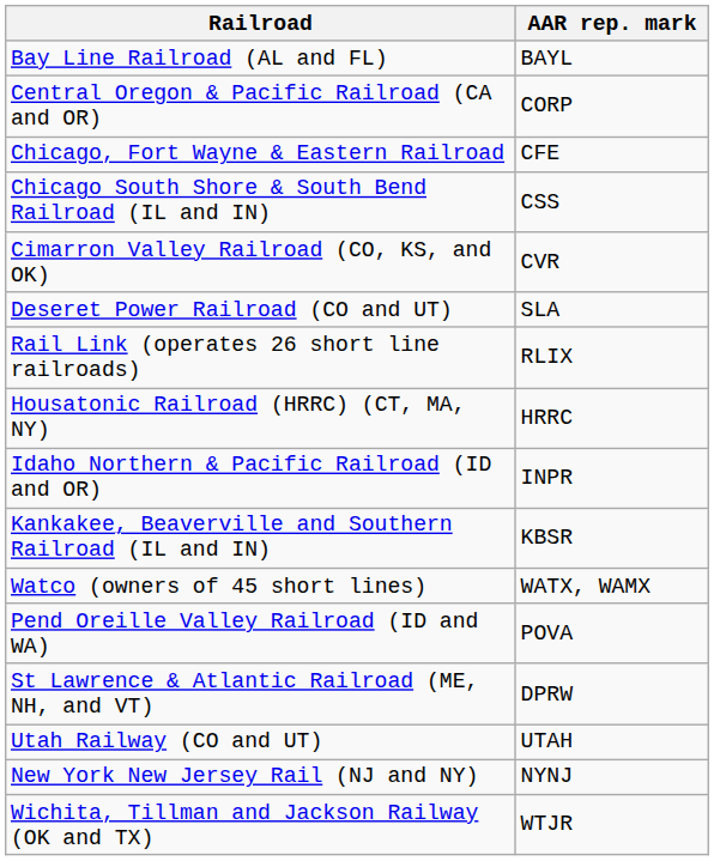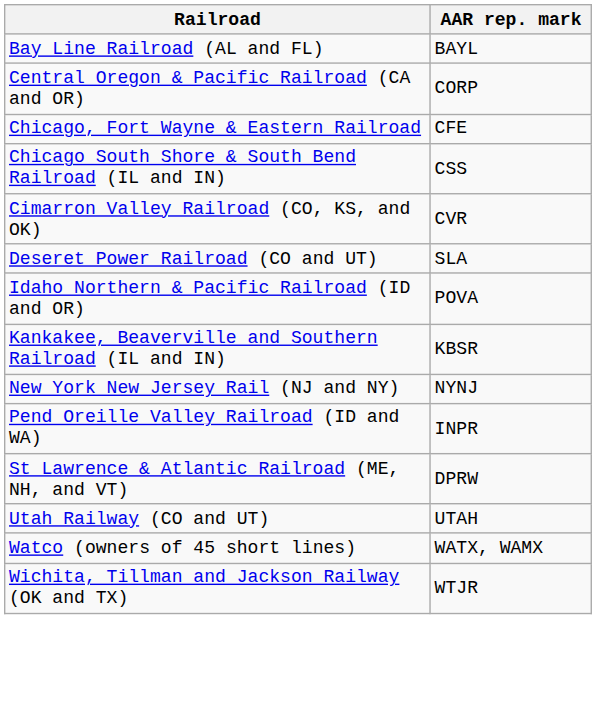 <table class="wikitable" border="1">
 <tr>
 <th width="300px">Railroad</th>
 <th width="110px">AAR rep. mark</th>
 </tr>
 <tr>
 <td width="300px"><a href='#'>Bay Line Railroad</a> (AL and FL)</td>
 <td width="110px">BAYL</td>
 </tr>
 <tr>
 <td width="300px"><a href='#'>Central Oregon & Pacific Railroad</a> (CA and OR)</td>
 <td width="110px">CORP</td>
 </tr>
 <tr>
 <td width="300px"><a href='#'>Chicago, Fort Wayne & Eastern Railroad</a></td>
 <td width="110px">CFE</td>
 </tr>
 <tr>
 <td width="300px"><a href='#'>Chicago South Shore & South Bend Railroad</a> (IL and IN)</td>
 <td width="110px">CSS</td>
 </tr>
 <tr>
 <td width="300px"><a href='#'>Cimarron Valley Railroad</a> (CO, KS, and OK)</td>
 <td width="110px">CVR</td>
 </tr>
 <tr>
 <td width="300px"><a href='#'>Deseret Power Railroad</a> (CO and UT)</td>
 <td width="110px">SLA</td>
 </tr>
 <tr>
-<td width="300px"><a href='#'>Rail Link</a> (operates 26 short line railroads)</td>
-<td width="110px">RLIX</td>
-</tr>
-<tr>
-<td width="300px"><a href='#'>Housatonic Railroad</a> (HRRC) (CT, MA, NY)</td>
-<td width="110px">HRRC</td>
-</tr>
-<tr>
 <td width="300px"><a href='#'>Idaho Northern & Pacific Railroad</a> (ID and OR)</td>
-<td width="110px">INPR</td>
+<td width="110px">POVA</td>
 </tr>
 <tr>
 <td width="300px"><a href='#'>Kankakee, Beaverville and Southern Railroad</a> (IL and IN)</td>
 <td width="110px">KBSR</td>
 </tr>
 <tr>
-<td width="300px"><a href='#'>Watco</a> (owners of 45 short lines)</td>
-<td width="110px">WATX, WAMX</td>
+<td width="300px"><a href='#'>New York New Jersey Rail</a> (NJ and NY)</td>
+<td width="110px">NYNJ</td>
 </tr>
 <tr>
 <td width="300px"><a href='#'>Pend Oreille Valley Railroad</a> (ID and WA)</td>
-<td width="110px">POVA</td>
+<td width="110px">INPR</td>
 </tr>
 <tr>
 <td width="300px"><a href='#'>St Lawrence & Atlantic Railroad</a> (ME, NH, and VT)</td>
 <td width="110px">DPRW</td>
 </tr>
 <tr>
 <td width="300px"><a href='#'>Utah Railway</a> (CO and UT)</td>
 <td width="110px">UTAH</td>
 </tr>
 <tr>
-<td width="300px"><a href='#'>New York New Jersey Rail</a> (NJ and NY)</td>
-<td width="110px">NYNJ</td>
+<td width="300px"><a href='#'>Watco</a> (owners of 45 short lines)</td>
+<td width="110px">WATX, WAMX</td>
 </tr>
 <tr>
 <td width="300px"><a href='#'>Wichita, Tillman and Jackson Railway</a> (OK and TX)</td>
 <td width="110px">WTJR</td>
 </tr>
 </table>
